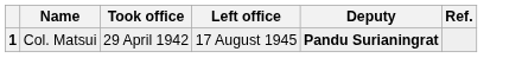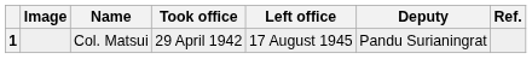 <table class="wikitable" style="background:#eeee; float:center; text-align:center">
 <tr>
 <th></th>
+<th>Image</th>
 <th>Name</th>
 <th>Took office</th>
 <th>Left office</th>
 <th>Deputy</th>
 <th>Ref.</th>
 </tr>
 <tr>
 <th>1</th>
+<td></td>
 <td><span>Col. Matsui</span></td>
 <td>29 April 1942</td>
 <td>17 August 1945</td>
-<td><strong>Pandu Surianingrat</strong></td>
+<td>Pandu Surianingrat</td>
 <td></td>
 </tr>
 </table>
